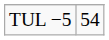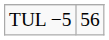 <table class="wikitable">
 <tr align="center">
 </tr>
 <tr align="center">
 <td>TUL −5</td>
-<td>54</td>
+<td>56</td>
 </tr>
 </table>
